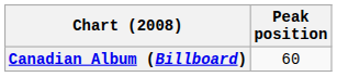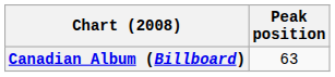 <table class="wikitable plainrowheaders sortable" style="text-align:center;">
 <tr>
 <th scope="col">Chart (2008)</th>
 <th scope="col">Peak<br>position</th>
 </tr>
 <tr>
 <th scope="row"><a href='#'>Canadian Album</a> (<em><a href='#'>Billboard</a></em>)</th>
-<td align="center">60</td>
+<td align="center">63</td>
 </tr>
 </table>
